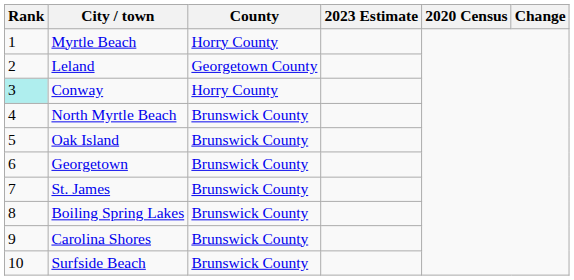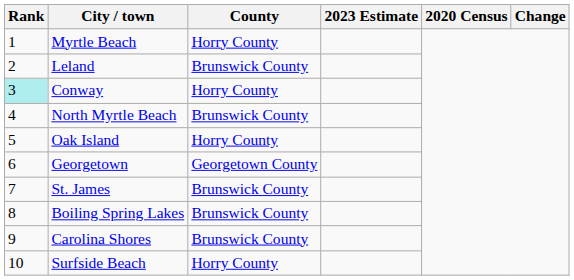 <table class="wikitable sortable">
 <tr>
 <th>Rank</th>
 <th>City / town</th>
 <th>County</th>
 <th>2023 Estimate</th>
 <th>2020 Census</th>
 <th>Change</th>
 </tr>
 <tr>
 <td>1</td>
 <td><a href='#'>Myrtle Beach</a></td>
 <td><a href='#'>Horry County</a></td>
 <td></td>
 </tr>
 <tr>
 <td>2</td>
 <td><a href='#'>Leland</a></td>
-<td><a href='#'>Georgetown County</a></td>
+<td><a href='#'>Brunswick County</a></td>
 <td></td>
 </tr>
 <tr>
 <td style="background: paleturquoise;">3</td>
 <td><a href='#'>Conway</a></td>
 <td><a href='#'>Horry County</a></td>
 <td></td>
 </tr>
 <tr>
 <td>4</td>
 <td><a href='#'>North Myrtle Beach</a></td>
 <td><a href='#'>Brunswick County</a></td>
 <td></td>
 </tr>
 <tr>
 <td>5</td>
 <td><a href='#'>Oak Island</a></td>
-<td><a href='#'>Brunswick County</a></td>
+<td><a href='#'>Horry County</a></td>
 <td></td>
 </tr>
 <tr>
 <td>6</td>
 <td><a href='#'>Georgetown</a></td>
-<td><a href='#'>Brunswick County</a></td>
+<td><a href='#'>Georgetown County</a></td>
 <td></td>
 </tr>
 <tr>
 <td>7</td>
 <td><a href='#'>St. James</a></td>
 <td><a href='#'>Brunswick County</a></td>
 <td></td>
 </tr>
 <tr>
 <td>8</td>
 <td><a href='#'>Boiling Spring Lakes</a></td>
 <td><a href='#'>Brunswick County</a></td>
 <td></td>
 </tr>
 <tr>
 <td>9</td>
 <td><a href='#'>Carolina Shores</a></td>
 <td><a href='#'>Brunswick County</a></td>
 <td></td>
 </tr>
 <tr>
 <td>10</td>
 <td><a href='#'>Surfside Beach</a></td>
-<td><a href='#'>Brunswick County</a></td>
+<td><a href='#'>Horry County</a></td>
 <td></td>
 </tr>
 </table>
